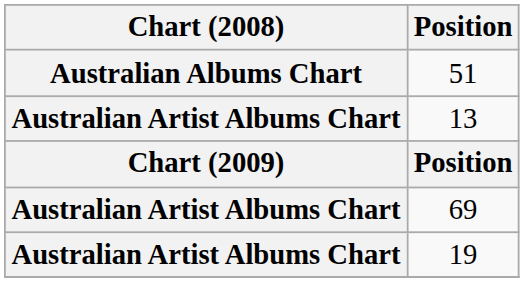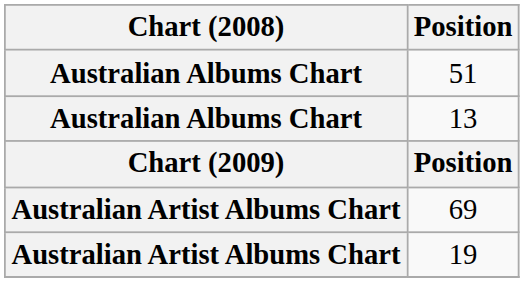 <table class="wikitable sortable plainrowheaders" style="text-align:center">
 <tr>
 <th>Chart (2008)</th>
 <th>Position</th>
 </tr>
 <tr>
 <th scope="row">Australian Albums Chart</th>
 <td>51</td>
 </tr>
 <tr>
-<th scope="row">Australian Artist Albums Chart</th>
+<th scope="row">Australian Albums Chart</th>
 <td>13</td>
 </tr>
 <tr>
 <th>Chart (2009)</th>
 <th>Position</th>
 </tr>
 <tr>
 <th scope="row">Australian Artist Albums Chart</th>
 <td>69</td>
 </tr>
 <tr>
 <th scope="row">Australian Artist Albums Chart</th>
 <td>19</td>
 </tr>
 <tr>
 </tr>
 </table>
